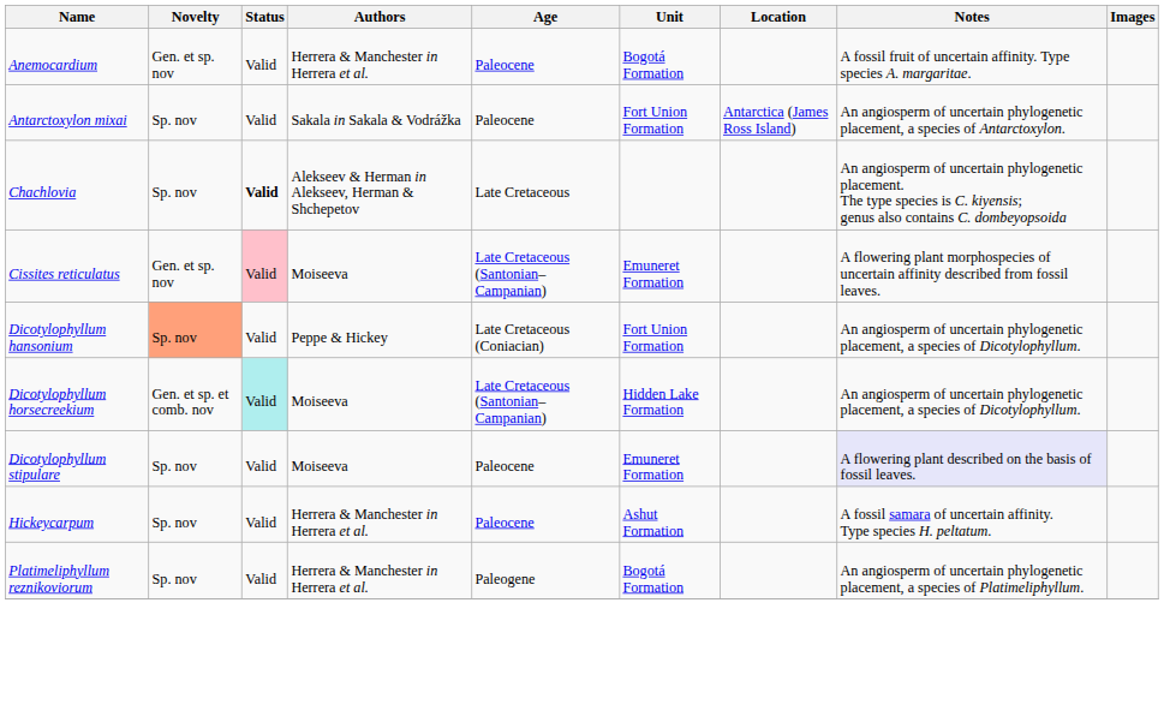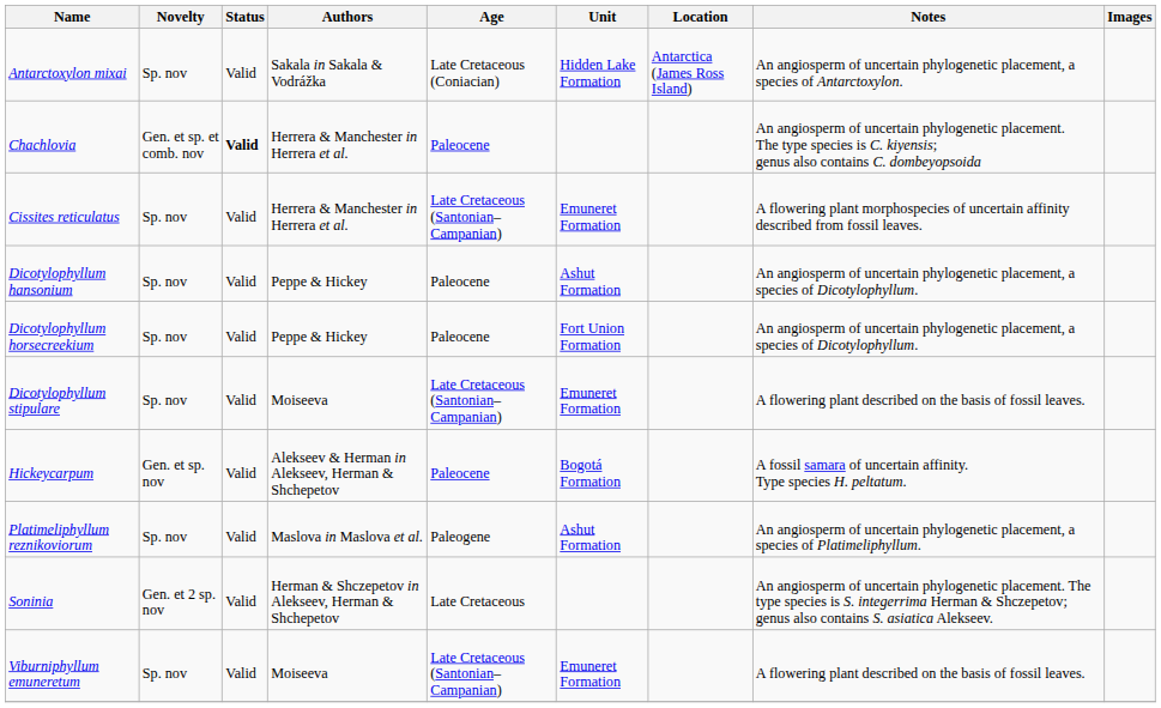 <table class="wikitable sortable" align="center" width="100%">
 <tr>
 <th>Name</th>
 <th>Novelty</th>
 <th>Status</th>
 <th>Authors</th>
 <th>Age</th>
 <th>Unit</th>
 <th>Location</th>
 <th>Notes</th>
 <th>Images</th>
 </tr>
 <tr>
-<td><br><em><a href='#'>Anemocardium</a></em></td>
-<td><br>Gen. et sp. nov</td>
-<td><br>Valid</td>
-<td><br>Herrera & Manchester <em>in</em> Herrera <em>et al.</em></td>
-<td><br><a href='#'>Paleocene</a></td>
-<td><br><a href='#'>Bogotá Formation</a></td>
-<td><br></td>
-<td><br>A fossil fruit of uncertain affinity. Type species <em>A. margaritae</em>.</td>
-<td></td>
-</tr>
-<tr>
 <td><br><em><a href='#'>Antarctoxylon mixai</a></em></td>
 <td><br>Sp. nov</td>
 <td><br>Valid</td>
 <td><br>Sakala <em>in</em> Sakala & Vodrážka</td>
-<td><br>Paleocene</td>
-<td><br><a href='#'>Fort Union Formation</a></td>
+<td><br>Late Cretaceous (Coniacian)</td>
+<td><br><a href='#'>Hidden Lake Formation</a></td>
 <td><br><a href='#'>Antarctica</a> (<a href='#'>James Ross Island</a>)</td>
 <td><br>An angiosperm of uncertain phylogenetic placement, a species of <em>Antarctoxylon</em>.</td>
 <td></td>
 </tr>
 <tr>
 <td><br><em><a href='#'>Chachlovia</a></em></td>
-<td><br>Sp. nov</td>
+<td><br>Gen. et sp. et comb. nov</td>
 <td><strong><br>Valid</strong></td>
-<td><br>Alekseev & Herman <em>in</em> Alekseev, Herman & Shchepetov</td>
-<td><br>Late Cretaceous</td>
+<td><br>Herrera & Manchester <em>in</em> Herrera <em>et al.</em></td>
+<td><br><a href='#'>Paleocene</a></td>
 <td></td>
 <td><br></td>
 <td><br>An angiosperm of uncertain phylogenetic placement.<br> The type species is <em>C. kiyensis</em>;<br> genus also contains <em>C. dombeyopsoida</em></td>
 <td></td>
 </tr>
 <tr>
 <td><br><em><a href='#'>Cissites reticulatus</a></em></td>
-<td><br>Gen. et sp. nov</td>
-<td style="background: pink;"><br>Valid</td>
-<td><br>Moiseeva</td>
+<td><br>Sp. nov</td>
+<td><br>Valid</td>
+<td><br>Herrera & Manchester <em>in</em> Herrera <em>et al.</em></td>
 <td><br><a href='#'>Late Cretaceous</a> (<a href='#'>Santonian</a>–<a href='#'>Campanian</a>)</td>
 <td><br><a href='#'>Emuneret Formation</a></td>
 <td><br></td>
 <td><br>A flowering plant morphospecies of uncertain affinity described from fossil leaves.</td>
 <td></td>
 </tr>
 <tr>
 <td><br><em><a href='#'>Dicotylophyllum hansonium</a></em></td>
-<td style="background: lightsalmon;"><br>Sp. nov</td>
+<td><br>Sp. nov</td>
 <td><br>Valid</td>
 <td><br>Peppe & Hickey</td>
-<td><br>Late Cretaceous (Coniacian)</td>
-<td><br><a href='#'>Fort Union Formation</a></td>
+<td><br>Paleocene</td>
+<td><br><a href='#'>Ashut Formation</a></td>
 <td><br></td>
 <td><br>An angiosperm of uncertain phylogenetic placement, a species of <em>Dicotylophyllum</em>.</td>
 <td></td>
 </tr>
 <tr>
 <td><br><em><a href='#'>Dicotylophyllum horsecreekium</a></em></td>
-<td><br>Gen. et sp. et comb. nov</td>
-<td style="background: paleturquoise;"><br>Valid</td>
-<td><br>Moiseeva</td>
-<td><br><a href='#'>Late Cretaceous</a> (<a href='#'>Santonian</a>–<a href='#'>Campanian</a>)</td>
-<td><br><a href='#'>Hidden Lake Formation</a></td>
+<td><br>Sp. nov</td>
+<td><br>Valid</td>
+<td><br>Peppe & Hickey</td>
+<td><br>Paleocene</td>
+<td><br><a href='#'>Fort Union Formation</a></td>
 <td><br></td>
 <td><br>An angiosperm of uncertain phylogenetic placement, a species of <em>Dicotylophyllum</em>.</td>
 <td></td>
 </tr>
 <tr>
 <td><br><em><a href='#'>Dicotylophyllum stipulare</a></em></td>
 <td><br>Sp. nov</td>
 <td><br>Valid</td>
 <td><br>Moiseeva</td>
-<td><br>Paleocene</td>
+<td><br><a href='#'>Late Cretaceous</a> (<a href='#'>Santonian</a>–<a href='#'>Campanian</a>)</td>
 <td><br><a href='#'>Emuneret Formation</a></td>
 <td><br></td>
-<td style="background: lavender;"><br>A flowering plant described on the basis of fossil leaves.</td>
+<td><br>A flowering plant described on the basis of fossil leaves.</td>
 <td></td>
 </tr>
 <tr>
 <td><br><em><a href='#'>Hickeycarpum</a></em></td>
-<td><br>Sp. nov</td>
+<td><br>Gen. et sp. nov</td>
 <td><br>Valid</td>
-<td><br>Herrera & Manchester <em>in</em> Herrera <em>et al.</em></td>
+<td><br>Alekseev & Herman <em>in</em> Alekseev, Herman & Shchepetov</td>
 <td><br><a href='#'>Paleocene</a></td>
-<td><br><a href='#'>Ashut Formation</a></td>
+<td><br><a href='#'>Bogotá Formation</a></td>
 <td><br></td>
 <td><br>A fossil <a href='#'>samara</a> of uncertain affinity.<br> Type species <em>H. peltatum</em>.</td>
 <td></td>
 </tr>
 <tr>
 <td><br><em><a href='#'>Platimeliphyllum reznikoviorum</a></em></td>
 <td><br>Sp. nov</td>
 <td><br>Valid</td>
-<td><br>Herrera & Manchester <em>in</em> Herrera <em>et al.</em></td>
+<td><br>Maslova <em>in</em> Maslova <em>et al.</em></td>
 <td><br>Paleogene</td>
-<td><br><a href='#'>Bogotá Formation</a></td>
+<td><br><a href='#'>Ashut Formation</a></td>
 <td><br></td>
 <td><br>An angiosperm of uncertain phylogenetic placement, a species of <em>Platimeliphyllum</em>.</td>
 <td></td>
 </tr>
 <tr>
+<td><br><em><a href='#'>Soninia</a></em></td>
+<td><br>Gen. et 2 sp. nov</td>
+<td><br>Valid</td>
+<td><br>Herman & Shczepetov <em>in</em> Alekseev, Herman & Shchepetov</td>
+<td><br>Late Cretaceous</td>
+<td></td>
+<td><br></td>
+<td><br>An angiosperm of uncertain phylogenetic placement. The type species is <em>S. integerrima</em> Herman & Shczepetov; genus also contains <em>S. asiatica</em> Alekseev.</td>
+<td></td>
+</tr>
+<tr>
+<td><br><em><a href='#'>Viburniphyllum emuneretum</a></em></td>
+<td><br>Sp. nov</td>
+<td><br>Valid</td>
+<td><br>Moiseeva</td>
+<td><br><a href='#'>Late Cretaceous</a> (<a href='#'>Santonian</a>–<a href='#'>Campanian</a>)</td>
+<td><br><a href='#'>Emuneret Formation</a></td>
+<td><br></td>
+<td><br>A flowering plant described on the basis of fossil leaves.</td>
+<td></td>
+</tr>
+<tr>
 </tr>
 </table>
